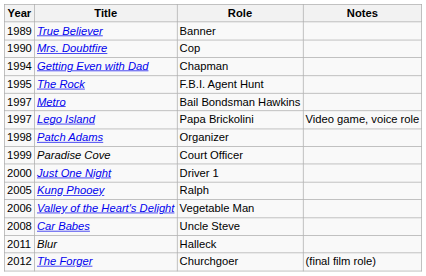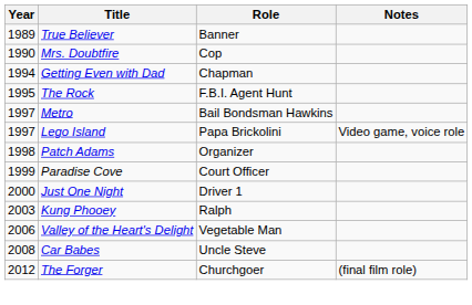 <table class="wikitable">
 <tr>
 <th>Year</th>
 <th>Title</th>
 <th>Role</th>
 <th>Notes</th>
 </tr>
 <tr>
 <td>1989</td>
 <td><em><a href='#'>True Believer</a></em></td>
 <td>Banner</td>
 <td></td>
 </tr>
 <tr>
 <td>1990</td>
 <td><em><a href='#'>Mrs. Doubtfire</a></em></td>
 <td>Cop</td>
 <td></td>
 </tr>
 <tr>
 <td>1994</td>
 <td><em><a href='#'>Getting Even with Dad</a></em></td>
 <td>Chapman</td>
 <td></td>
 </tr>
 <tr>
 <td>1995</td>
 <td><em><a href='#'>The Rock</a></em></td>
 <td>F.B.I. Agent Hunt</td>
 <td></td>
 </tr>
 <tr>
 <td>1997</td>
 <td><em><a href='#'>Metro</a></em></td>
 <td>Bail Bondsman Hawkins</td>
 <td></td>
 </tr>
 <tr>
 <td>1997</td>
 <td><em><a href='#'>Lego Island</a></em></td>
 <td>Papa Brickolini</td>
 <td>Video game, voice role</td>
 </tr>
 <tr>
 <td>1998</td>
 <td><em><a href='#'>Patch Adams</a></em></td>
 <td>Organizer</td>
 <td></td>
 </tr>
 <tr>
 <td>1999</td>
 <td><em>Paradise Cove</em></td>
 <td>Court Officer</td>
 <td></td>
 </tr>
 <tr>
 <td>2000</td>
 <td><em><a href='#'>Just One Night</a></em></td>
 <td>Driver 1</td>
 <td></td>
 </tr>
 <tr>
-<td>2005</td>
+<td>2003</td>
 <td><em><a href='#'>Kung Phooey</a></em></td>
 <td>Ralph</td>
 <td></td>
 </tr>
 <tr>
 <td>2006</td>
 <td><em><a href='#'>Valley of the Heart's Delight</a></em></td>
 <td>Vegetable Man</td>
 <td></td>
 </tr>
 <tr>
 <td>2008</td>
 <td><em><a href='#'>Car Babes</a></em></td>
 <td>Uncle Steve</td>
 <td></td>
 </tr>
 <tr>
-<td>2011</td>
-<td><em>Blur</em></td>
-<td>Halleck</td>
-<td></td>
-</tr>
-<tr>
 <td>2012</td>
 <td><em><a href='#'>The Forger</a></em></td>
 <td>Churchgoer</td>
 <td>(final film role)</td>
 </tr>
 </table>
